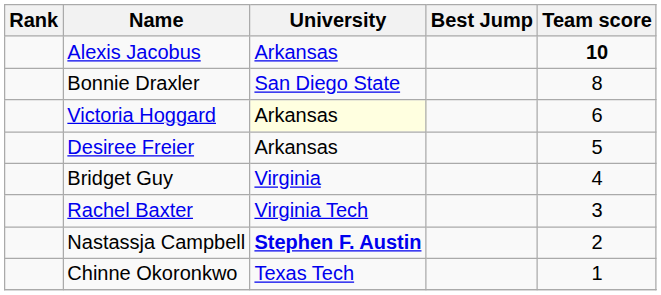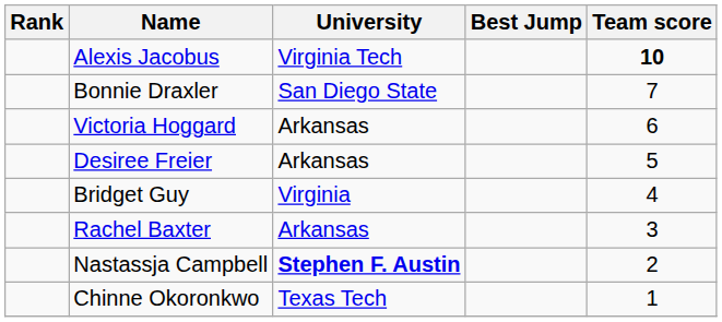 <table class="wikitable sortable" style="text-align:center">
 <tr>
 <th>Rank</th>
 <th>Name</th>
 <th>University</th>
 <th>Best Jump</th>
 <th>Team score</th>
 </tr>
 <tr>
 <td></td>
 <td align=left><a href='#'>Alexis Jacobus</a></td>
-<td align=left><a href='#'>Arkansas</a></td>
+<td align=left><a href='#'>Virginia Tech</a></td>
 <td><strong></strong></td>
 <td><strong>10</strong></td>
 </tr>
 <tr>
 <td></td>
 <td align=left>Bonnie Draxler</td>
 <td align=left><a href='#'>San Diego State</a></td>
 <td><strong></strong></td>
-<td>8</td>
+<td>7</td>
 </tr>
 <tr>
 <td></td>
 <td align=left><a href='#'>Victoria Hoggard</a></td>
-<td align=left style="background: lightyellow;">Arkansas</td>
+<td align=left>Arkansas</td>
 <td><strong></strong></td>
 <td>6</td>
 </tr>
 <tr>
 <td></td>
 <td align=left><a href='#'>Desiree Freier</a></td>
 <td align=left>Arkansas</td>
 <td><strong></strong></td>
 <td>5</td>
 </tr>
 <tr>
 <td></td>
 <td align=left>Bridget Guy</td>
 <td align=left><a href='#'>Virginia</a></td>
 <td><strong></strong></td>
 <td>4</td>
 </tr>
 <tr>
 <td></td>
 <td align=left><a href='#'>Rachel Baxter</a></td>
-<td align=left><a href='#'>Virginia Tech</a></td>
+<td align=left><a href='#'>Arkansas</a></td>
 <td><strong></strong></td>
 <td>3</td>
 </tr>
 <tr>
 <td></td>
 <td align=left>Nastassja Campbell</td>
 <td align=left><strong><a href='#'>Stephen F. Austin</a></strong></td>
 <td><strong></strong></td>
 <td>2</td>
 </tr>
 <tr>
 <td></td>
 <td align=left>Chinne Okoronkwo</td>
 <td align=left><a href='#'>Texas Tech</a></td>
 <td><strong></strong></td>
 <td>1</td>
 </tr>
 <tr>
 </tr>
 </table>
